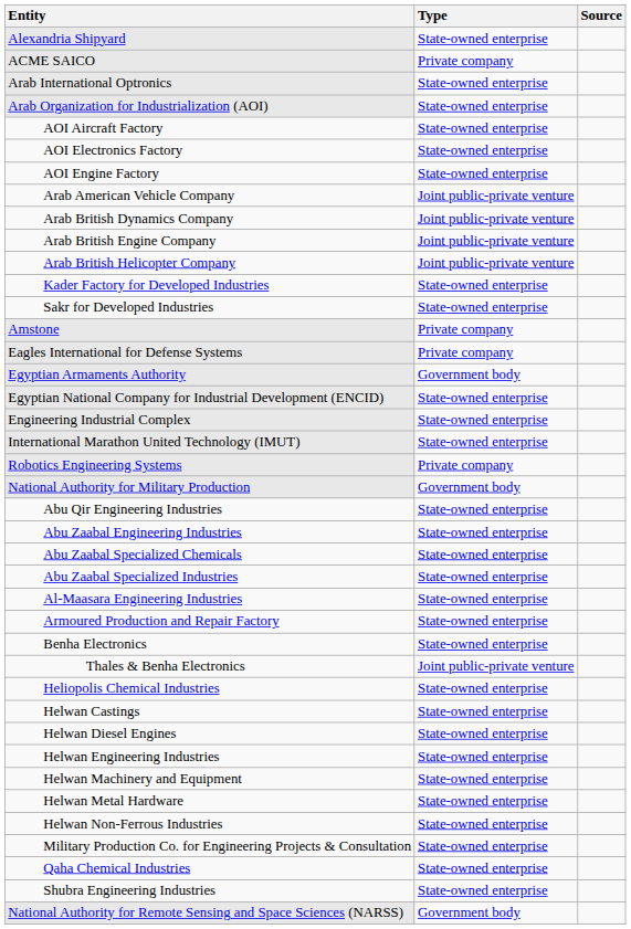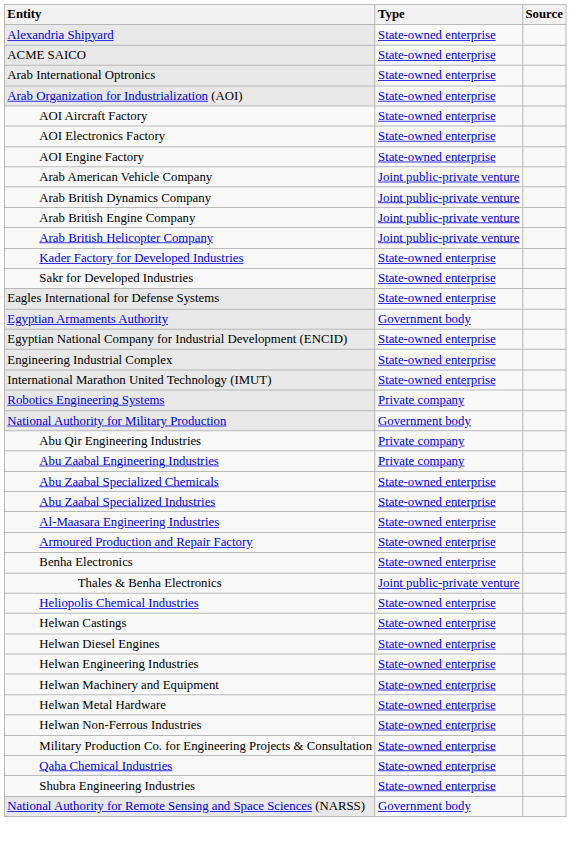 <table class="wikitable">
 <tr>
 <th style="text-align:left;">Entity</th>
 <th style="text-align:left;">Type</th>
 <th style="text-align:left;">Source</th>
 </tr>
 <tr>
 <td style="background:#e8e8e8;"><a href='#'>Alexandria Shipyard</a></td>
 <td><a href='#'>State-owned enterprise</a></td>
 <td></td>
 </tr>
 <tr>
 <td style="background:#e8e8e8;">ACME SAICO</td>
-<td><a href='#'>Private company</a></td>
+<td><a href='#'>State-owned enterprise</a></td>
 <td></td>
 </tr>
 <tr>
 <td style="background:#e8e8e8;">Arab International Optronics</td>
 <td><a href='#'>State-owned enterprise</a></td>
 <td></td>
 </tr>
 <tr>
 <td style="background:#e8e8e8;"><a href='#'>Arab Organization for Industrialization</a> (AOI)</td>
 <td><a href='#'>State-owned enterprise</a></td>
 <td></td>
 </tr>
 <tr>
 <td>          AOI Aircraft Factory</td>
 <td><a href='#'>State-owned enterprise</a></td>
 <td></td>
 </tr>
 <tr>
 <td>          AOI Electronics Factory</td>
 <td><a href='#'>State-owned enterprise</a></td>
 <td></td>
 </tr>
 <tr>
 <td>          AOI Engine Factory</td>
 <td><a href='#'>State-owned enterprise</a></td>
 <td></td>
 </tr>
 <tr>
 <td>          Arab American Vehicle Company</td>
 <td><a href='#'>Joint public-private venture</a></td>
 <td></td>
 </tr>
 <tr>
 <td>          Arab British Dynamics Company</td>
 <td><a href='#'>Joint public-private venture</a></td>
 <td></td>
 </tr>
 <tr>
 <td>          Arab British Engine Company</td>
 <td><a href='#'>Joint public-private venture</a></td>
 <td></td>
 </tr>
 <tr>
 <td>          <a href='#'>Arab British Helicopter Company</a></td>
 <td><a href='#'>Joint public-private venture</a></td>
 <td></td>
 </tr>
 <tr>
 <td>          <a href='#'>Kader Factory for Developed Industries</a></td>
 <td><a href='#'>State-owned enterprise</a></td>
 <td></td>
 </tr>
 <tr>
 <td>          Sakr for Developed Industries</td>
 <td><a href='#'>State-owned enterprise</a></td>
 <td></td>
 </tr>
 <tr>
-<td style="background:#e8e8e8;"><a href='#'>Amstone</a></td>
-<td><a href='#'>Private company</a></td>
-<td></td>
-</tr>
-<tr>
 <td style="background:#e8e8e8;">Eagles International for Defense Systems</td>
-<td><a href='#'>Private company</a></td>
+<td><a href='#'>State-owned enterprise</a></td>
 <td></td>
 </tr>
 <tr>
 <td style="background:#e8e8e8;"><a href='#'>Egyptian Armaments Authority</a></td>
 <td><a href='#'>Government body</a></td>
 <td></td>
 </tr>
 <tr>
 <td style="background:#e8e8e8;">Egyptian National Company for Industrial Development (ENCID)</td>
 <td><a href='#'>State-owned enterprise</a></td>
 <td></td>
 </tr>
 <tr>
 <td style="background:#e8e8e8;">Engineering Industrial Complex</td>
 <td><a href='#'>State-owned enterprise</a></td>
 <td></td>
 </tr>
 <tr>
 <td style="background:#e8e8e8;">International Marathon United Technology (IMUT)</td>
 <td><a href='#'>State-owned enterprise</a></td>
 <td></td>
 </tr>
 <tr>
 <td style="background:#e8e8e8;"><a href='#'>Robotics Engineering Systems</a></td>
 <td><a href='#'>Private company</a></td>
 <td></td>
 </tr>
 <tr>
 <td style="background:#e8e8e8;"><a href='#'>National Authority for Military Production</a></td>
 <td><a href='#'>Government body</a></td>
 <td></td>
 </tr>
 <tr>
 <td>          Abu Qir Engineering Industries</td>
-<td><a href='#'>State-owned enterprise</a></td>
+<td><a href='#'>Private company</a></td>
 <td></td>
 </tr>
 <tr>
 <td>          <a href='#'>Abu Zaabal Engineering Industries</a></td>
-<td><a href='#'>State-owned enterprise</a></td>
+<td><a href='#'>Private company</a></td>
 <td></td>
 </tr>
 <tr>
 <td>          <a href='#'>Abu Zaabal Specialized Chemicals</a></td>
 <td><a href='#'>State-owned enterprise</a></td>
 <td></td>
 </tr>
 <tr>
 <td>          <a href='#'>Abu Zaabal Specialized Industries</a></td>
 <td><a href='#'>State-owned enterprise</a></td>
 <td></td>
 </tr>
 <tr>
 <td>          <a href='#'>Al-Maasara Engineering Industries</a></td>
 <td><a href='#'>State-owned enterprise</a></td>
 <td></td>
 </tr>
 <tr>
 <td>          <a href='#'>Armoured Production and Repair Factory</a></td>
 <td><a href='#'>State-owned enterprise</a></td>
 <td></td>
 </tr>
 <tr>
 <td>          Benha Electronics</td>
 <td><a href='#'>State-owned enterprise</a></td>
 <td></td>
 </tr>
 <tr>
 <td>                      Thales & Benha Electronics</td>
 <td><a href='#'>Joint public-private venture</a></td>
 <td></td>
 </tr>
 <tr>
 <td>          <a href='#'>Heliopolis Chemical Industries</a></td>
 <td><a href='#'>State-owned enterprise</a></td>
 <td></td>
 </tr>
 <tr>
 <td>          Helwan Castings</td>
 <td><a href='#'>State-owned enterprise</a></td>
 <td></td>
 </tr>
 <tr>
 <td>          Helwan Diesel Engines</td>
 <td><a href='#'>State-owned enterprise</a></td>
 <td></td>
 </tr>
 <tr>
 <td>          Helwan Engineering Industries</td>
 <td><a href='#'>State-owned enterprise</a></td>
 <td></td>
 </tr>
 <tr>
 <td>          Helwan Machinery and Equipment</td>
 <td><a href='#'>State-owned enterprise</a></td>
 <td></td>
 </tr>
 <tr>
 <td>          Helwan Metal Hardware</td>
 <td><a href='#'>State-owned enterprise</a></td>
 <td></td>
 </tr>
 <tr>
 <td>          Helwan Non-Ferrous Industries</td>
 <td><a href='#'>State-owned enterprise</a></td>
 <td></td>
 </tr>
 <tr>
 <td>          Military Production Co. for Engineering Projects & Consultation</td>
 <td><a href='#'>State-owned enterprise</a></td>
 <td></td>
 </tr>
 <tr>
 <td>          <a href='#'>Qaha Chemical Industries</a></td>
 <td><a href='#'>State-owned enterprise</a></td>
 <td></td>
 </tr>
 <tr>
 <td>          Shubra Engineering Industries</td>
 <td><a href='#'>State-owned enterprise</a></td>
 <td></td>
 </tr>
 <tr>
 <td style="background:#e8e8e8;"><a href='#'>National Authority for Remote Sensing and Space Sciences</a> (NARSS)</td>
 <td><a href='#'>Government body</a></td>
 <td></td>
 </tr>
 </table>
